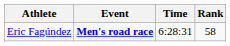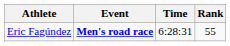 <table class=wikitable style=font-size:95%;text-align:center>
 <tr>
 <th>Athlete</th>
 <th>Event</th>
 <th>Time</th>
 <th>Rank</th>
 </tr>
 <tr align=center>
 <td align=left><a href='#'>Eric Fagúndez</a></td>
 <td align=left><strong><a href='#'>Men's road race</a></strong></td>
 <td>6:28:31</td>
-<td>58</td>
+<td>55</td>
 </tr>
 </table>
